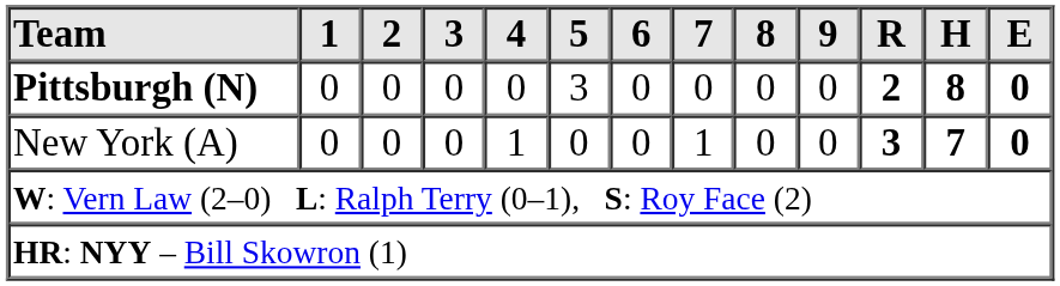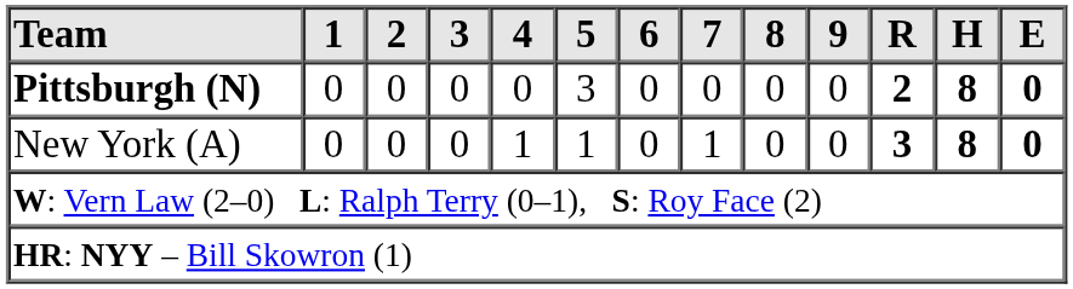 <table border="1" cellspacing="0"  style="width:425px; margin-left:3em;">
 <tr style="text-align:center; background:#e6e6e6;">
 <th style="text-align:left; width:125px;">Team</th>
 <th width=25>1</th>
 <th width=25>2</th>
 <th width=25>3</th>
 <th width=25>4</th>
 <th width=25>5</th>
 <th width=25>6</th>
 <th width=25>7</th>
 <th width=25>8</th>
 <th width=25>9</th>
 <th width=25>R</th>
 <th width=25>H</th>
 <th width=25>E</th>
 </tr>
 <tr style="text-align:center;">
 <td align=left><strong>Pittsburgh (N)</strong></td>
 <td>0</td>
 <td>0</td>
 <td>0</td>
 <td>0</td>
 <td>3</td>
 <td>0</td>
 <td>0</td>
 <td>0</td>
 <td>0</td>
 <td><strong>2</strong></td>
 <td><strong>8</strong></td>
 <td><strong>0</strong></td>
 </tr>
 <tr style="text-align:center;">
 <td align=left>New York (A)</td>
 <td>0</td>
 <td>0</td>
 <td>0</td>
 <td>1</td>
-<td>0</td>
+<td>1</td>
 <td>0</td>
 <td>1</td>
 <td>0</td>
 <td>0</td>
 <td><strong>3</strong></td>
-<td><strong>7</strong></td>
+<td><strong>8</strong></td>
 <td><strong>0</strong></td>
 </tr>
 <tr style="text-align:left;">
 <td colspan=13><small><strong>W</strong>: <a href='#'>Vern Law</a> (2–0)   <strong>L</strong>: <a href='#'>Ralph Terry</a> (0–1),   <strong>S</strong>: <a href='#'>Roy Face</a> (2)</small></td>
 </tr>
 <tr style="text-align:left;">
 <td colspan=13><small><strong>HR</strong>: <strong>NYY</strong> – <a href='#'>Bill Skowron</a> (1)</small></td>
 </tr>
 </table>
